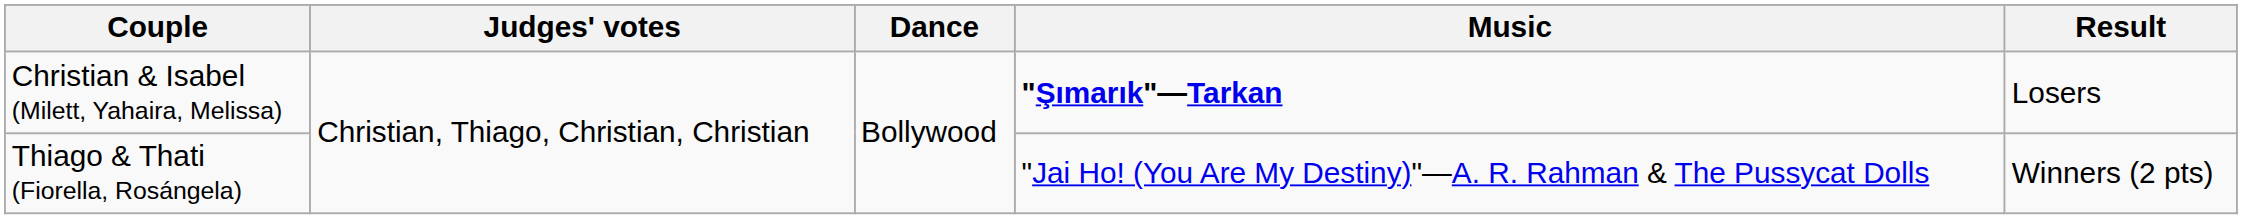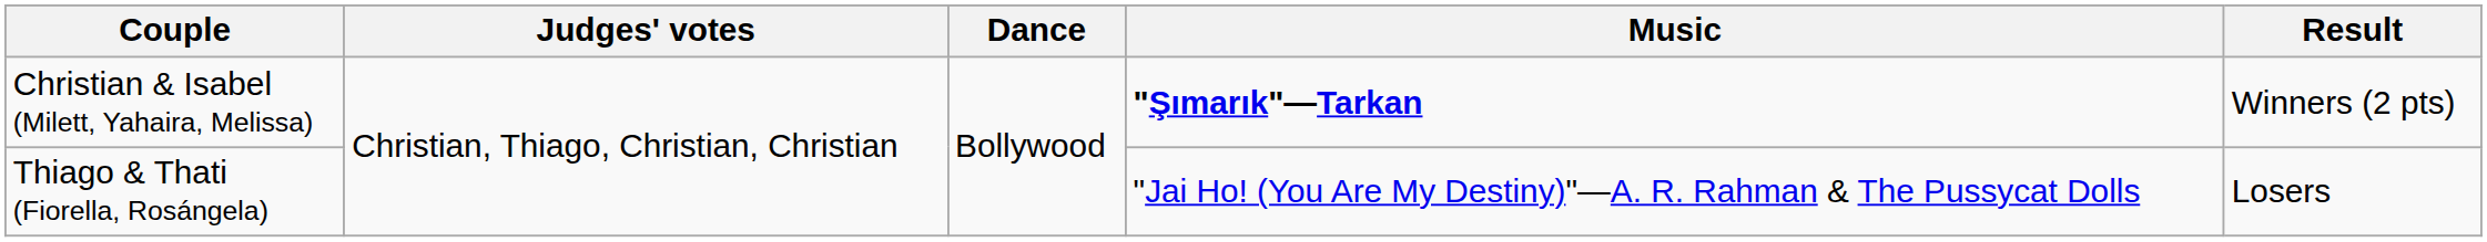 <table class="wikitable sortable" style="width:95%; white-space:nowrap">
 <tr>
 <th>Couple<br></th>
 <th>Judges' votes</th>
 <th>Dance</th>
 <th>Music</th>
 <th>Result</th>
 </tr>
 <tr>
 <td>Christian & Isabel<br><small>(Milett, Yahaira, Melissa)</small></td>
 <td rowspan="2">Christian, Thiago, Christian, Christian</td>
 <td rowspan=2>Bollywood</td>
 <td><strong>"<a href='#'>Şımarık</a>"—<a href='#'>Tarkan</a></strong></td>
-<td>Losers</td>
+<td>Winners (2 pts)</td>
 </tr>
 <tr>
 <td>Thiago & Thati<br><small>(Fiorella, Rosángela)</small></td>
 <td>"<a href='#'>Jai Ho! (You Are My Destiny)</a>"—<a href='#'>A. R. Rahman</a> & <a href='#'>The Pussycat Dolls</a></td>
-<td>Winners (2 pts)</td>
+<td>Losers</td>
 </tr>
 </table>
